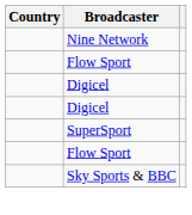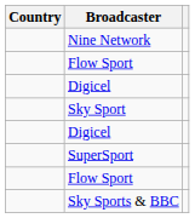 <table class=wikitable>
 <tr>
 <th>Country</th>
 <th>Broadcaster</th>
 <th></th>
 </tr>
 <tr>
 <td></td>
 <td><a href='#'>Nine Network</a></td>
 <td></td>
 </tr>
 <tr>
 <td></td>
 <td><a href='#'>Flow Sport</a></td>
 <td></td>
 </tr>
 <tr>
 <td></td>
 <td><a href='#'>Digicel</a></td>
 <td></td>
 </tr>
 <tr>
 <td></td>
+<td><a href='#'>Sky Sport</a></td>
+<td></td>
+</tr>
+<tr>
+<td></td>
 <td><a href='#'>Digicel</a></td>
 <td></td>
 </tr>
 <tr>
 <td></td>
 <td><a href='#'>SuperSport</a></td>
 <td></td>
 </tr>
 <tr>
 <td></td>
 <td><a href='#'>Flow Sport</a></td>
 <td></td>
 </tr>
 <tr>
 <td></td>
 <td><a href='#'>Sky Sports</a> & <a href='#'>BBC</a></td>
 <td></td>
 </tr>
 </table>
